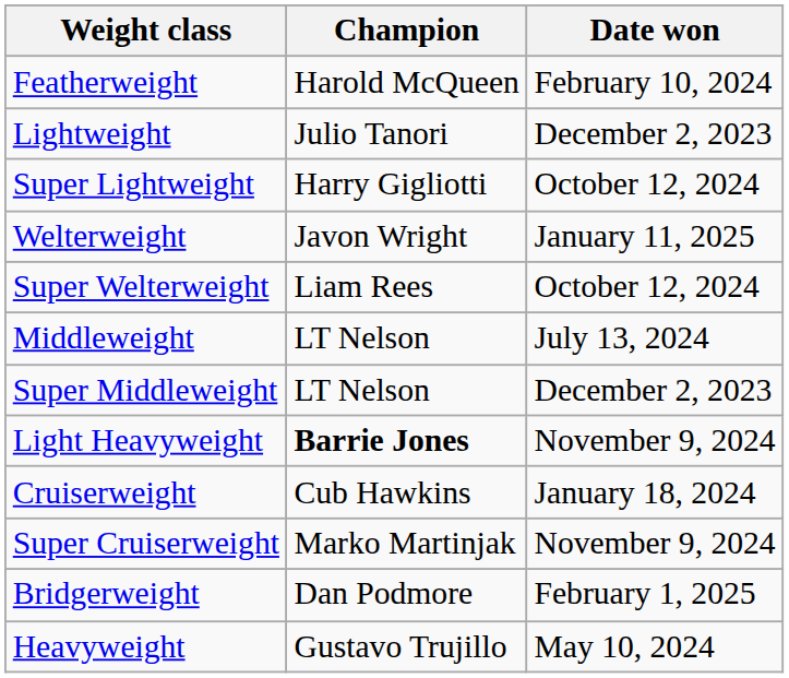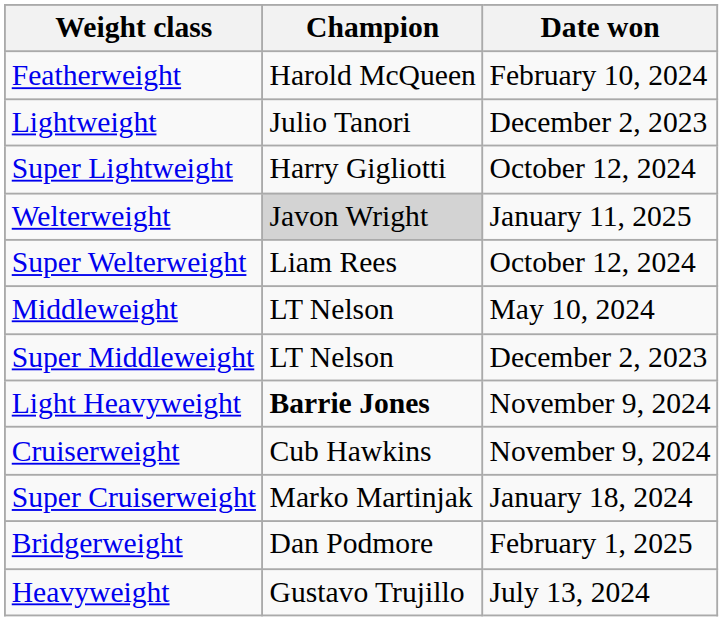 <table class="wikitable">
 <tr>
 <th>Weight class</th>
 <th>Champion</th>
 <th>Date won</th>
 </tr>
 <tr>
 <td><a href='#'>Featherweight</a></td>
 <td>Harold McQueen</td>
 <td>February 10, 2024</td>
 </tr>
 <tr align=left>
 <td><a href='#'>Lightweight</a></td>
 <td align=left>Julio Tanori</td>
 <td>December 2, 2023</td>
 </tr>
 <tr align=left>
 <td><a href='#'>Super Lightweight</a></td>
 <td align=left>Harry Gigliotti</td>
 <td>October 12, 2024</td>
 </tr>
 <tr>
 <td><a href='#'>Welterweight</a></td>
-<td>Javon Wright</td>
+<td style="background: lightgrey;">Javon Wright</td>
 <td>January 11, 2025</td>
 </tr>
 <tr>
 <td><a href='#'>Super Welterweight</a></td>
 <td>Liam Rees</td>
 <td>October 12, 2024</td>
 </tr>
 <tr align=left>
 <td><a href='#'>Middleweight</a></td>
 <td align=left>LT Nelson</td>
-<td>July 13, 2024</td>
+<td>May 10, 2024</td>
 </tr>
 <tr align="left">
 <td><a href='#'>Super Middleweight</a></td>
 <td align="left">LT Nelson</td>
 <td>December 2, 2023</td>
 </tr>
 <tr align="left">
 <td><a href='#'>Light Heavyweight</a></td>
 <td align="left"><strong>Barrie Jones</strong></td>
 <td>November 9, 2024</td>
 </tr>
 <tr align=left>
 <td><a href='#'>Cruiserweight</a></td>
 <td align=left>Cub Hawkins</td>
-<td>January 18, 2024</td>
+<td>November 9, 2024</td>
 </tr>
 <tr align=left>
 <td><a href='#'>Super Cruiserweight</a></td>
 <td align=left>Marko Martinjak</td>
-<td>November 9, 2024</td>
+<td>January 18, 2024</td>
 </tr>
 <tr align=left>
 <td><a href='#'>Bridgerweight</a></td>
 <td align=left>Dan Podmore</td>
 <td>February 1, 2025</td>
 </tr>
 <tr align=left>
 <td><a href='#'>Heavyweight</a></td>
 <td align=left>Gustavo Trujillo</td>
-<td>May 10, 2024</td>
+<td>July 13, 2024</td>
 </tr>
 </table>
